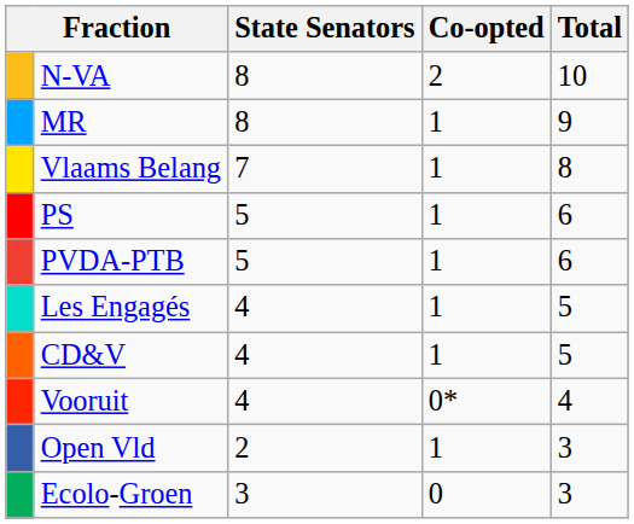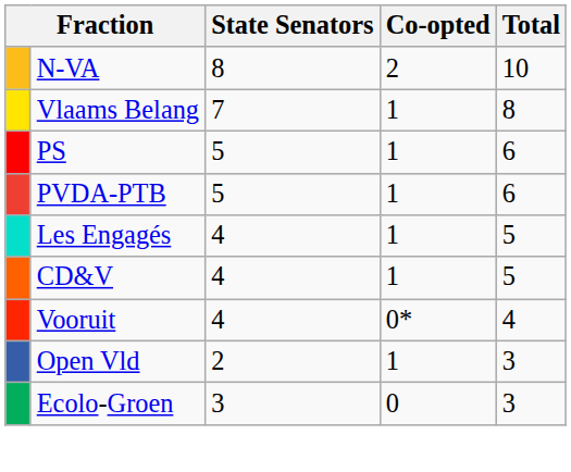 <table class="wikitable sortable">
 <tr>
 <th colspan="2">Fraction</th>
 <th>State Senators</th>
 <th>Co-opted</th>
 <th>Total</th>
 </tr>
 <tr>
 <td style="width: 8px; background-color:#FCBD1B;"></td>
 <td><a href='#'>N-VA</a></td>
 <td>8</td>
 <td>2</td>
 <td>10</td>
-</tr>
-<tr>
-<td style="width: 8px; background-color:#00A3FF;"></td>
-<td><a href='#'>MR</a></td>
-<td>8</td>
-<td>1</td>
-<td>9</td>
 </tr>
 <tr>
 <td style="width: 8px; background-color:#FFE500;"></td>
 <td><a href='#'>Vlaams Belang</a></td>
 <td>7</td>
 <td>1</td>
 <td>8</td>
 </tr>
 <tr>
 <td style="width: 8px; background-color:#FF0000;"></td>
 <td><a href='#'>PS</a></td>
 <td>5</td>
 <td>1</td>
 <td>6</td>
 </tr>
 <tr>
 <td style="width: 8px; background-color:#EF3F32;"></td>
 <td><a href='#'>PVDA-PTB</a></td>
 <td>5</td>
 <td>1</td>
 <td>6</td>
 </tr>
 <tr>
 <td style="width: 8px; background-color:#03DFCB;"></td>
 <td><a href='#'>Les Engagés</a></td>
 <td>4</td>
 <td>1</td>
 <td>5</td>
 </tr>
 <tr>
 <td style="width: 8px; background-color:#FF6000;"></td>
 <td><a href='#'>CD&V</a></td>
 <td>4</td>
 <td>1</td>
 <td>5</td>
 </tr>
 <tr>
 <td style="width: 8px; background-color:#FF2500;"></td>
 <td><a href='#'>Vooruit</a></td>
 <td>4</td>
 <td>0*</td>
 <td>4</td>
 </tr>
 <tr>
 <td style="width: 8px; background-color:#365EA8;"></td>
 <td><a href='#'>Open Vld</a></td>
 <td>2</td>
 <td>1</td>
 <td>3</td>
 </tr>
 <tr>
 <td style="width: 8px; background-color:#02AD5C;"></td>
 <td><a href='#'>Ecolo</a>-<a href='#'>Groen</a></td>
 <td>3</td>
 <td>0</td>
 <td>3</td>
 </tr>
 </table>
